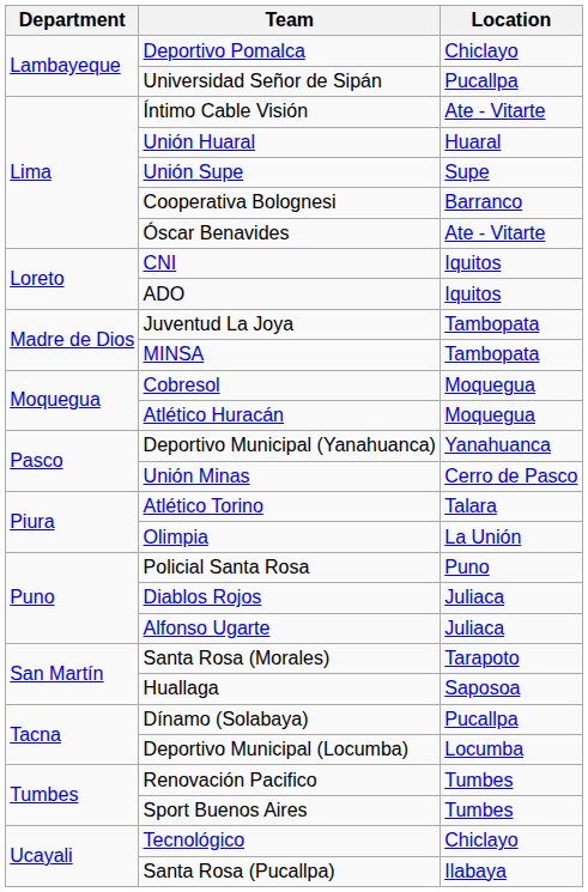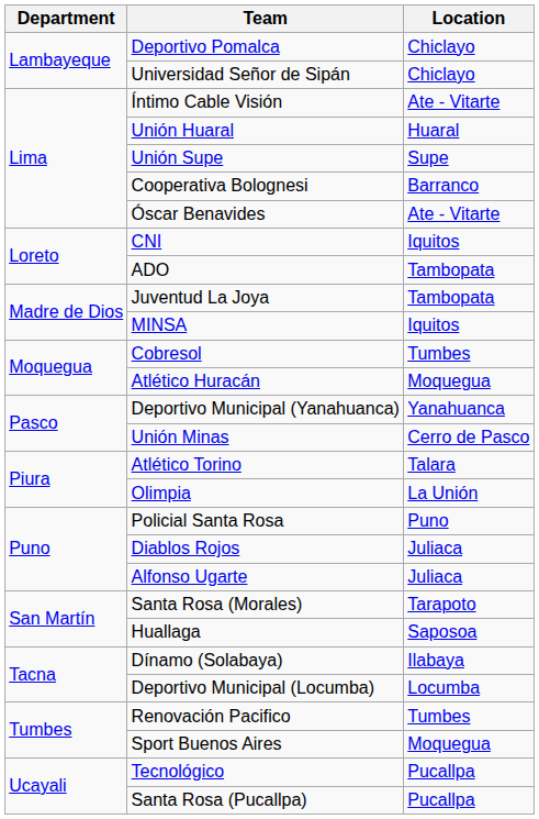 <table class="wikitable">
 <tr>
 <th>Department</th>
 <th>Team</th>
 <th>Location</th>
 </tr>
 <tr>
 <td rowspan="2"><a href='#'>Lambayeque</a></td>
 <td><a href='#'>Deportivo Pomalca</a></td>
 <td><a href='#'>Chiclayo</a></td>
 </tr>
 <tr>
 <td>Universidad Señor de Sipán</td>
-<td><a href='#'>Pucallpa</a></td>
+<td><a href='#'>Chiclayo</a></td>
 </tr>
 <tr>
 <td rowspan="5"><a href='#'>Lima</a></td>
 <td>Íntimo Cable Visión</td>
 <td><a href='#'>Ate - Vitarte</a></td>
 </tr>
 <tr>
 <td><a href='#'>Unión Huaral</a></td>
 <td><a href='#'>Huaral</a></td>
 </tr>
 <tr>
 <td><a href='#'>Unión Supe</a></td>
 <td><a href='#'>Supe</a></td>
 </tr>
 <tr>
 <td>Cooperativa Bolognesi</td>
 <td><a href='#'>Barranco</a></td>
 </tr>
 <tr>
 <td>Óscar Benavides</td>
 <td><a href='#'>Ate - Vitarte</a></td>
 </tr>
 <tr>
 <td rowspan="2"><a href='#'>Loreto</a></td>
 <td><a href='#'>CNI</a></td>
 <td><a href='#'>Iquitos</a></td>
 </tr>
 <tr>
 <td>ADO</td>
-<td><a href='#'>Iquitos</a></td>
+<td><a href='#'>Tambopata</a></td>
 </tr>
 <tr>
 <td rowspan="2"><a href='#'>Madre de Dios</a></td>
 <td>Juventud La Joya</td>
 <td><a href='#'>Tambopata</a></td>
 </tr>
 <tr>
 <td><a href='#'>MINSA</a></td>
-<td><a href='#'>Tambopata</a></td>
+<td><a href='#'>Iquitos</a></td>
 </tr>
 <tr>
 <td rowspan="2"><a href='#'>Moquegua</a></td>
 <td><a href='#'>Cobresol</a></td>
-<td><a href='#'>Moquegua</a></td>
+<td><a href='#'>Tumbes</a></td>
 </tr>
 <tr>
 <td><a href='#'>Atlético Huracán</a></td>
 <td><a href='#'>Moquegua</a></td>
 </tr>
 <tr>
 <td rowspan="2"><a href='#'>Pasco</a></td>
 <td>Deportivo Municipal (Yanahuanca)</td>
 <td><a href='#'>Yanahuanca</a></td>
 </tr>
 <tr>
 <td><a href='#'>Unión Minas</a></td>
 <td><a href='#'>Cerro de Pasco</a></td>
 </tr>
 <tr>
 <td rowspan="2"><a href='#'>Piura</a></td>
 <td><a href='#'>Atlético Torino</a></td>
 <td><a href='#'>Talara</a></td>
 </tr>
 <tr>
 <td><a href='#'>Olimpia</a></td>
 <td><a href='#'>La Unión</a></td>
 </tr>
 <tr>
 <td rowspan="3"><a href='#'>Puno</a></td>
 <td>Policial Santa Rosa</td>
 <td><a href='#'>Puno</a></td>
 </tr>
 <tr>
 <td><a href='#'>Diablos Rojos</a></td>
 <td><a href='#'>Juliaca</a></td>
 </tr>
 <tr>
 <td><a href='#'>Alfonso Ugarte</a></td>
 <td><a href='#'>Juliaca</a></td>
 </tr>
 <tr>
 <td rowspan="2"><a href='#'>San Martín</a></td>
 <td>Santa Rosa (Morales)</td>
 <td><a href='#'>Tarapoto</a></td>
 </tr>
 <tr>
 <td>Huallaga</td>
 <td><a href='#'>Saposoa</a></td>
 </tr>
 <tr>
 <td rowspan="2"><a href='#'>Tacna</a></td>
 <td>Dínamo (Solabaya)</td>
-<td><a href='#'>Pucallpa</a></td>
+<td><a href='#'>Ilabaya</a></td>
 </tr>
 <tr>
 <td>Deportivo Municipal (Locumba)</td>
 <td><a href='#'>Locumba</a></td>
 </tr>
 <tr>
 <td rowspan="2"><a href='#'>Tumbes</a></td>
 <td>Renovación Pacifico</td>
 <td><a href='#'>Tumbes</a></td>
 </tr>
 <tr>
 <td>Sport Buenos Aires</td>
-<td><a href='#'>Tumbes</a></td>
+<td><a href='#'>Moquegua</a></td>
 </tr>
 <tr>
 <td rowspan="2"><a href='#'>Ucayali</a></td>
 <td><a href='#'>Tecnológico</a></td>
-<td><a href='#'>Chiclayo</a></td>
+<td><a href='#'>Pucallpa</a></td>
 </tr>
 <tr>
 <td>Santa Rosa (Pucallpa)</td>
-<td><a href='#'>Ilabaya</a></td>
+<td><a href='#'>Pucallpa</a></td>
 </tr>
 </table>
